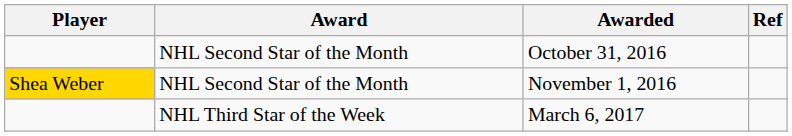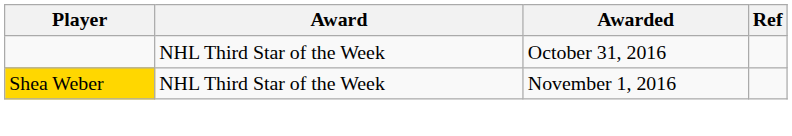 <table class="wikitable sortable" style="width:50%;">
 <tr>
 <th style="width:20%;">Player</th>
 <th style="width:50%;">Award</th>
 <th style="width:30%;" data-sort-type="date">Awarded</th>
 <th>Ref</th>
 </tr>
 <tr>
 <td></td>
-<td>NHL Second Star of the Month</td>
+<td>NHL Third Star of the Week</td>
 <td>October 31, 2016</td>
 <td></td>
 </tr>
 <tr>
 <td style="background: gold;">Shea Weber</td>
-<td>NHL Second Star of the Month</td>
+<td>NHL Third Star of the Week</td>
 <td>November 1, 2016</td>
 <td></td>
 </tr>
-<tr>
-<td></td>
-<td>NHL Third Star of the Week</td>
-<td>March 6, 2017</td>
-<td></td>
-</tr>
 </table>
